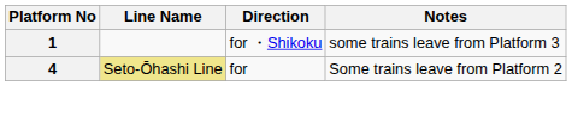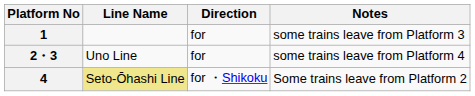 <table class="wikitable">
 <tr>
 <th nowrap="nowrap">Platform No </th>
 <th>Line Name</th>
 <th>Direction</th>
 <th>Notes</th>
 </tr>
 <tr>
 <th>1</th>
 <td> <br> </td>
-<td>for ・<a href='#'>Shikoku</a></td>
+<td>for </td>
 <td>some trains leave from Platform 3</td>
+</tr>
+<tr>
+<th>2・3</th>
+<td> Uno Line</td>
+<td>for </td>
+<td>some trains leave from Platform 4</td>
 </tr>
 <tr>
 <th>4</th>
 <td style="background: khaki;"> Seto-Ōhashi Line</td>
-<td>for </td>
+<td>for ・<a href='#'>Shikoku</a></td>
 <td>Some trains leave from Platform 2</td>
 </tr>
 </table>
